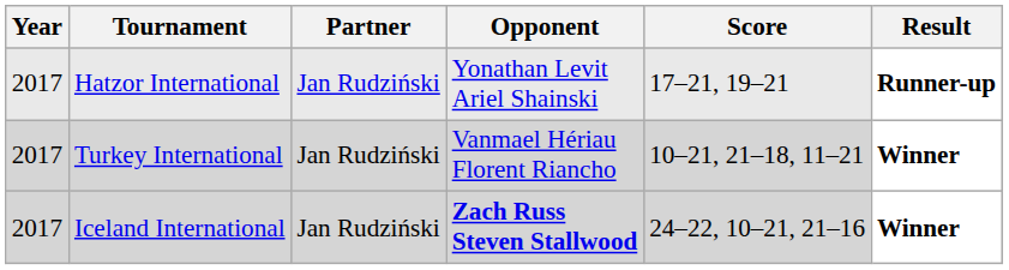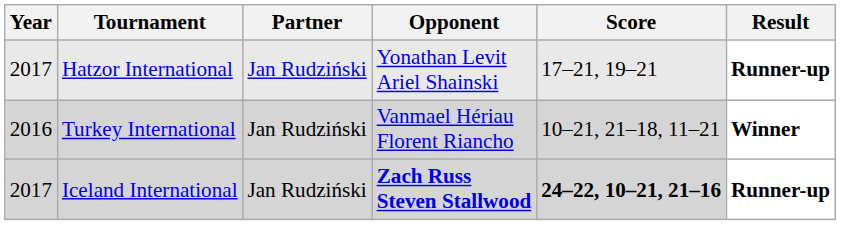 <table class="sortable wikitable" style="font-size: 90%;">
 <tr>
 <th>Year</th>
 <th>Tournament</th>
 <th>Partner</th>
 <th>Opponent</th>
 <th>Score</th>
 <th>Result</th>
 </tr>
 <tr style="background:#E9E9E9">
 <td align="center">2017</td>
 <td align="left"><a href='#'>Hatzor International</a></td>
 <td align="left"> <a href='#'>Jan Rudziński</a></td>
 <td align="left"> <a href='#'>Yonathan Levit</a><br> <a href='#'>Ariel Shainski</a></td>
 <td align="left">17–21, 19–21</td>
 <td style="text-align:left; background:white"> <strong>Runner-up</strong></td>
 </tr>
 <tr style="background:#D5D5D5">
-<td align="center">2017</td>
+<td align="center">2016</td>
 <td align="left"><a href='#'>Turkey International</a></td>
 <td align="left"> Jan Rudziński</td>
 <td align="left"> <a href='#'>Vanmael Hériau</a><br> <a href='#'>Florent Riancho</a></td>
 <td align="left">10–21, 21–18, 11–21</td>
 <td style="text-align:left; background:white"> <strong>Winner</strong></td>
 </tr>
 <tr style="background:#D5D5D5">
 <td align="center">2017</td>
 <td align="left"><a href='#'>Iceland International</a></td>
 <td align="left"> Jan Rudziński</td>
 <td align="left"><strong> <a href='#'>Zach Russ</a><br> <a href='#'>Steven Stallwood</a></strong></td>
-<td align="left">24–22, 10–21, 21–16</td>
-<td style="text-align:left; background:white"> <strong>Winner</strong></td>
+<td align="left"><strong>24–22, 10–21, 21–16</strong></td>
+<td style="text-align:left; background:white"> <strong>Runner-up</strong></td>
 </tr>
 </table>
